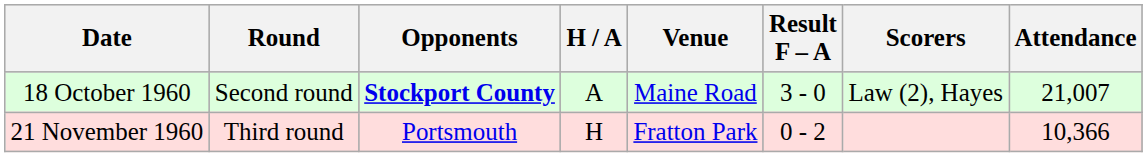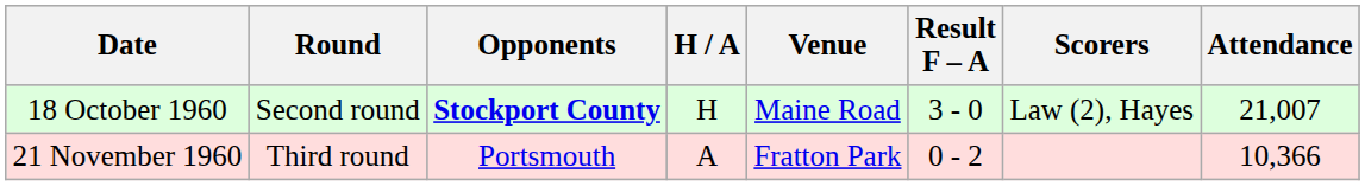 <table class="wikitable" style="text-align:center">
 <tr>
 <th>Date</th>
 <th>Round</th>
 <th>Opponents</th>
 <th>H / A</th>
 <th>Venue</th>
 <th>Result<br>F – A</th>
 <th>Scorers</th>
 <th>Attendance</th>
 </tr>
 <tr bgcolor="#ddffdd">
 <td>18 October 1960</td>
 <td>Second round</td>
 <td><strong><a href='#'>Stockport County</a></strong></td>
-<td>A</td>
+<td>H</td>
 <td><a href='#'>Maine Road</a></td>
 <td>3 - 0</td>
 <td>Law (2), Hayes</td>
 <td>21,007</td>
 </tr>
 <tr bgcolor="#ffdddd">
 <td>21 November 1960</td>
 <td>Third round</td>
 <td><a href='#'>Portsmouth</a></td>
-<td>H</td>
+<td>A</td>
 <td><a href='#'>Fratton Park</a></td>
 <td>0 - 2</td>
 <td></td>
 <td>10,366</td>
 </tr>
 </table>
